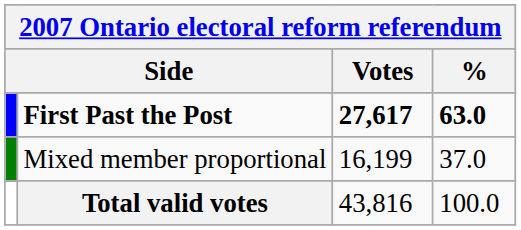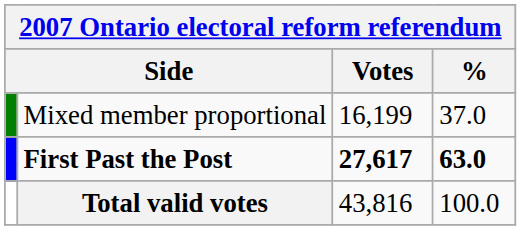 <table class="wikitable" style="font-size: 95%; clear:both">
 <tr style="background-color:#E9E9E9">
 <th colspan=4><a href='#'>2007 Ontario electoral reform referendum</a></th>
 </tr>
 <tr style="background-color:#E9E9E9">
 <th colspan=2 style="width: 130px">Side</th>
 <th style="width: 50px">Votes</th>
 <th style="width: 40px">%</th>
 </tr>
 <tr>
+<td bgcolor="green"></td>
+<td>Mixed member proportional</td>
+<td>16,199</td>
+<td>37.0</td>
+</tr>
+<tr>
 <td bgcolor="blue"></td>
 <td><strong>First Past the Post</strong></td>
 <td><strong>27,617</strong></td>
 <td><strong>63.0</strong></td>
-</tr>
-<tr>
-<td bgcolor="green"></td>
-<td>Mixed member proportional</td>
-<td>16,199</td>
-<td>37.0</td>
 </tr>
 <tr>
 <td bgcolor="white"></td>
 <th>Total valid votes</th>
 <td>43,816</td>
 <td>100.0</td>
 </tr>
 </table>
